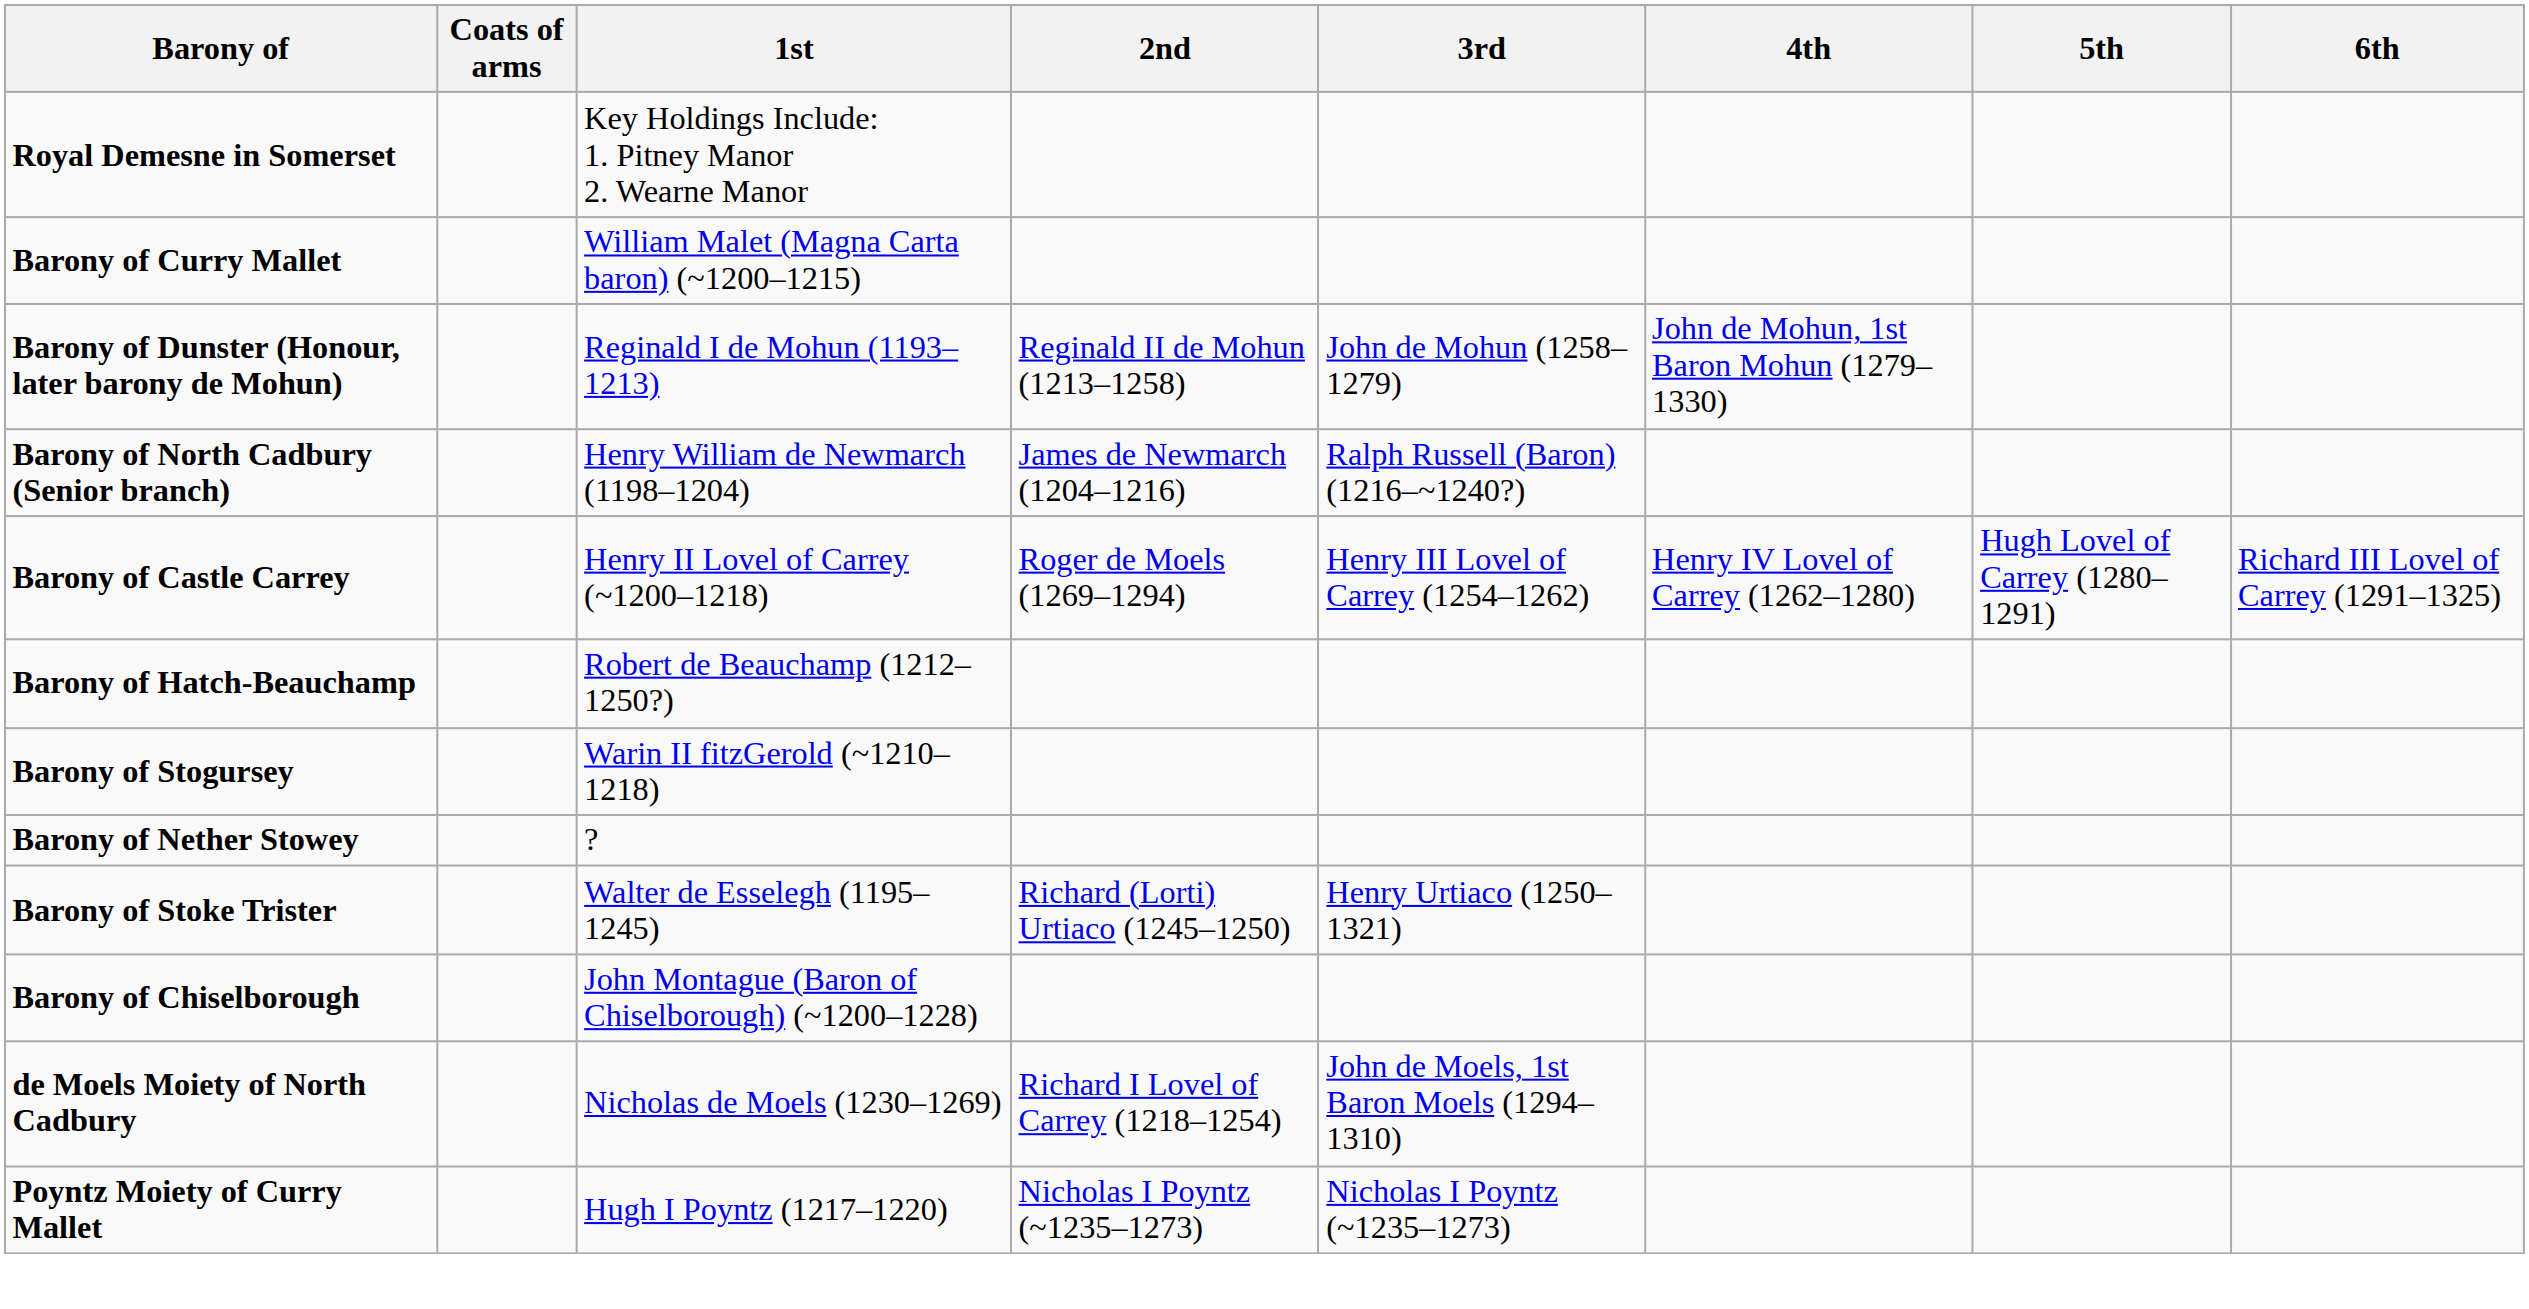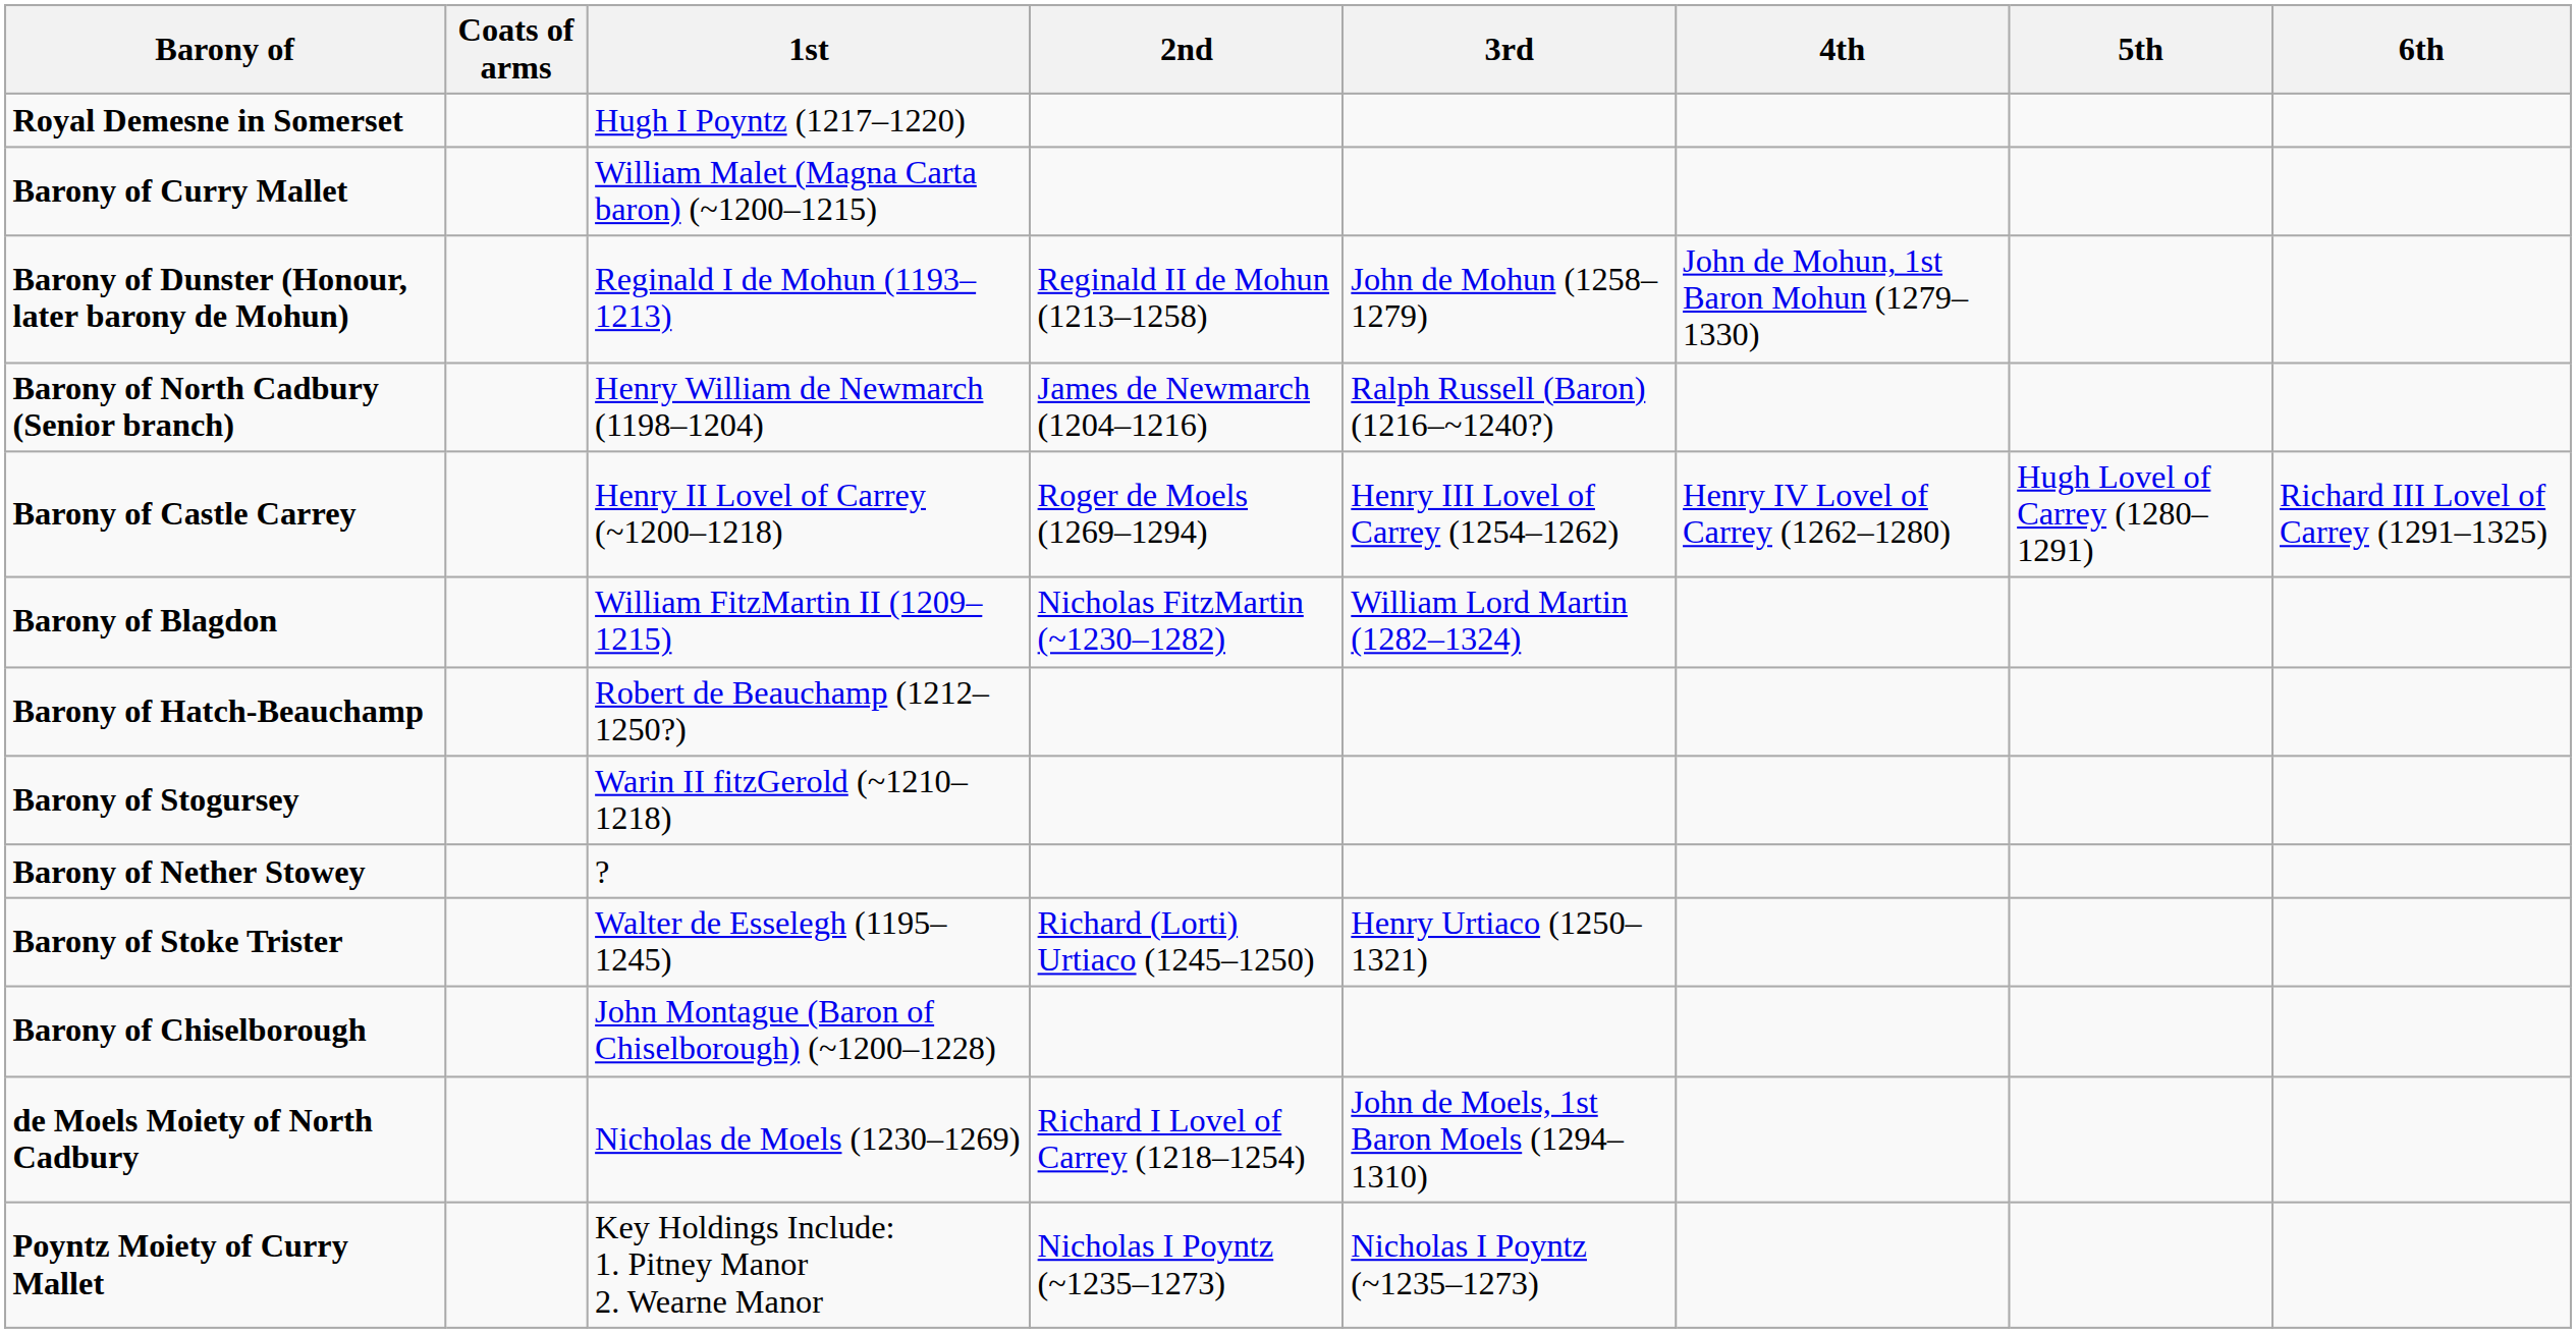 <table class="wikitable">
 <tr>
 <th>Barony of</th>
 <th>Coats of arms</th>
 <th>1st</th>
 <th>2nd</th>
 <th>3rd</th>
 <th>4th</th>
 <th>5th</th>
 <th>6th</th>
 </tr>
 <tr>
 <td><strong>Royal Demesne in Somerset</strong></td>
 <td></td>
-<td>Key Holdings Include:<br>1. Pitney Manor<br>2. Wearne Manor</td>
+<td><a href='#'>Hugh I Poyntz</a> (1217–1220)</td>
 <td></td>
 <td></td>
 <td></td>
 <td></td>
 <td></td>
 </tr>
 <tr>
 <td><strong>Barony of Curry Mallet</strong></td>
 <td></td>
 <td><a href='#'>William Malet (Magna Carta baron)</a> (~1200–1215)</td>
 <td></td>
 <td></td>
 <td></td>
 <td></td>
 <td></td>
 </tr>
 <tr>
 <td><strong>Barony of Dunster (Honour, later barony de Mohun)</strong></td>
 <td></td>
 <td><a href='#'>Reginald I de Mohun (1193–1213)</a></td>
 <td><a href='#'>Reginald II de Mohun</a> (1213–1258)</td>
 <td><a href='#'>John de Mohun</a> (1258–1279)</td>
 <td><a href='#'>John de Mohun, 1st Baron Mohun</a> (1279–1330)</td>
 <td></td>
 <td></td>
 </tr>
 <tr>
 <td><strong>Barony of North Cadbury (Senior branch)</strong></td>
 <td></td>
 <td><a href='#'>Henry William de Newmarch</a> (1198–1204)</td>
 <td><a href='#'>James de Newmarch</a> (1204–1216)</td>
 <td><a href='#'>Ralph Russell (Baron)</a> (1216–~1240?)</td>
 <td></td>
 <td></td>
 <td></td>
 </tr>
 <tr>
 <td><strong>Barony of Castle Carrey</strong></td>
 <td></td>
 <td><a href='#'>Henry II Lovel of Carrey</a> (~1200–1218)</td>
 <td><a href='#'>Roger de Moels</a> (1269–1294)</td>
 <td><a href='#'>Henry III Lovel of Carrey</a> (1254–1262)</td>
 <td><a href='#'>Henry IV Lovel of Carrey</a> (1262–1280)</td>
 <td><a href='#'>Hugh Lovel of Carrey</a> (1280–1291)</td>
 <td><a href='#'>Richard III Lovel of Carrey</a> (1291–1325)</td>
+</tr>
+<tr>
+<td><strong>Barony of Blagdon</strong></td>
+<td></td>
+<td><a href='#'>William FitzMartin II (1209–1215)</a></td>
+<td><a href='#'>Nicholas FitzMartin (~1230–1282)</a></td>
+<td><a href='#'>William Lord Martin (1282–1324)</a></td>
+<td></td>
+<td></td>
+<td></td>
 </tr>
 <tr>
 <td><strong>Barony of Hatch-Beauchamp</strong></td>
 <td></td>
 <td><a href='#'>Robert de Beauchamp</a> (1212–1250?)</td>
 <td></td>
 <td></td>
 <td></td>
 <td></td>
 <td></td>
 </tr>
 <tr>
 <td><strong>Barony of Stogursey</strong></td>
 <td></td>
 <td><a href='#'>Warin II fitzGerold</a> (~1210–1218)</td>
 <td></td>
 <td></td>
 <td></td>
 <td></td>
 <td></td>
 </tr>
 <tr>
 <td><strong>Barony of Nether Stowey</strong></td>
 <td></td>
 <td>?</td>
 <td></td>
 <td></td>
 <td></td>
 <td></td>
 <td></td>
 </tr>
 <tr>
 <td><strong>Barony of Stoke Trister</strong></td>
 <td></td>
 <td><a href='#'>Walter de Esselegh</a> (1195–1245)</td>
 <td><a href='#'>Richard (Lorti) Urtiaco</a> (1245–1250)</td>
 <td><a href='#'>Henry Urtiaco</a> (1250–1321)</td>
 <td></td>
 <td></td>
 <td></td>
 </tr>
 <tr>
 <td><strong>Barony of Chiselborough</strong></td>
 <td></td>
 <td><a href='#'>John Montague (Baron of Chiselborough)</a> (~1200–1228)</td>
 <td></td>
 <td></td>
 <td></td>
 <td></td>
 <td></td>
 </tr>
 <tr>
 <td><strong>de Moels Moiety of North Cadbury</strong></td>
 <td></td>
 <td><a href='#'>Nicholas de Moels</a> (1230–1269)</td>
 <td><a href='#'>Richard I Lovel of Carrey</a> (1218–1254)</td>
 <td><a href='#'>John de Moels, 1st Baron Moels</a> (1294–1310)</td>
 <td></td>
 <td></td>
 <td></td>
 </tr>
 <tr>
 <td><strong>Poyntz Moiety of Curry Mallet</strong></td>
 <td></td>
-<td><a href='#'>Hugh I Poyntz</a> (1217–1220)</td>
+<td>Key Holdings Include:<br>1. Pitney Manor<br>2. Wearne Manor</td>
 <td><a href='#'>Nicholas I Poyntz</a> (~1235–1273)</td>
 <td><a href='#'>Nicholas I Poyntz</a> (~1235–1273)</td>
 <td></td>
 <td></td>
 <td></td>
 </tr>
 </table>
